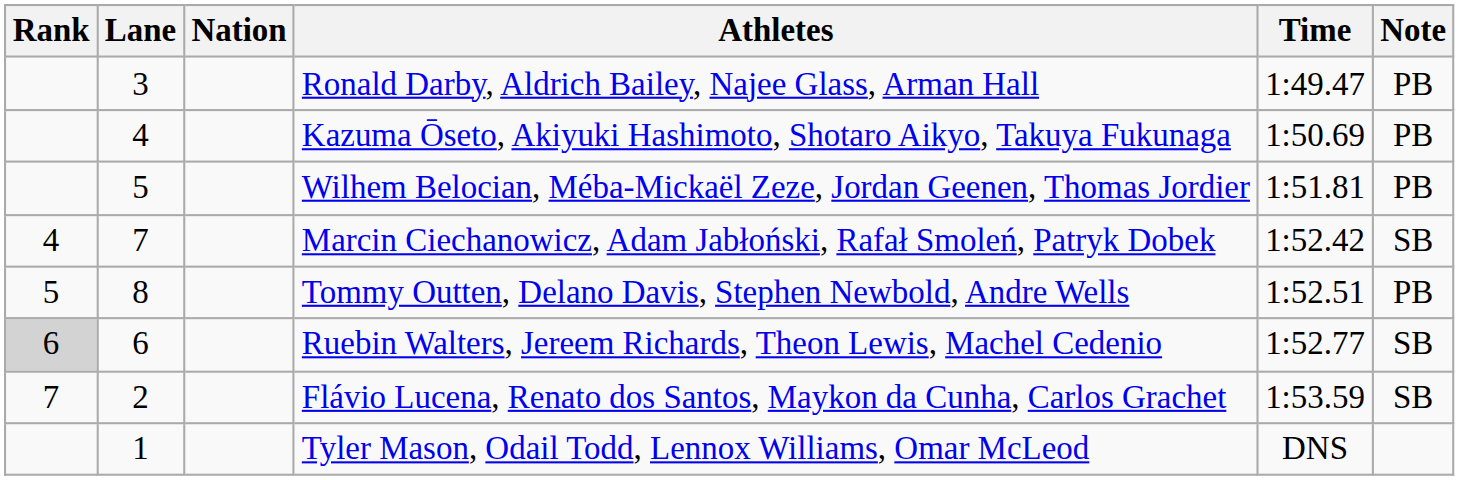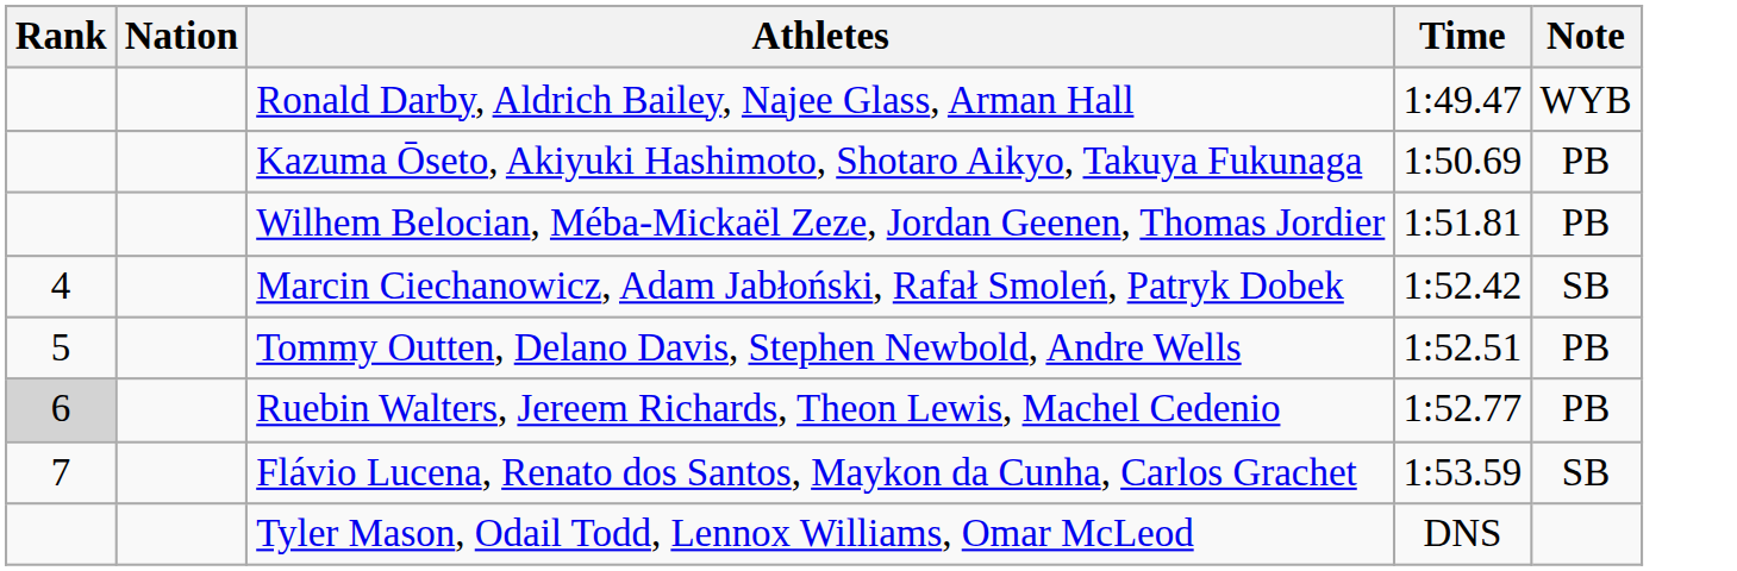 <table class="wikitable sortable" style="text-align:center">
 <tr>
 <th>Rank</th>
-<th>Lane</th>
 <th>Nation</th>
 <th>Athletes</th>
 <th>Time</th>
 <th>Note</th>
 </tr>
 <tr>
 <td></td>
-<td>3</td>
 <td align=left></td>
 <td align=left><a href='#'>Ronald Darby</a>, <a href='#'>Aldrich Bailey</a>, <a href='#'>Najee Glass</a>, <a href='#'>Arman Hall</a></td>
 <td>1:49.47</td>
-<td>PB</td>
+<td>WYB</td>
 </tr>
 <tr>
 <td></td>
-<td>4</td>
 <td align=left></td>
 <td align=left><a href='#'>Kazuma Ōseto</a>, <a href='#'>Akiyuki Hashimoto</a>, <a href='#'>Shotaro Aikyo</a>, <a href='#'>Takuya Fukunaga</a></td>
 <td>1:50.69</td>
 <td>PB</td>
 </tr>
 <tr>
 <td></td>
-<td>5</td>
 <td align=left></td>
 <td align=left><a href='#'>Wilhem Belocian</a>, <a href='#'>Méba-Mickaël Zeze</a>, <a href='#'>Jordan Geenen</a>, <a href='#'>Thomas Jordier</a></td>
 <td>1:51.81</td>
 <td>PB</td>
 </tr>
 <tr>
 <td>4</td>
-<td>7</td>
 <td align=left></td>
 <td align=left><a href='#'>Marcin Ciechanowicz</a>, <a href='#'>Adam Jabłoński</a>, <a href='#'>Rafał Smoleń</a>, <a href='#'>Patryk Dobek</a></td>
 <td>1:52.42</td>
 <td>SB</td>
 </tr>
 <tr>
 <td>5</td>
-<td>8</td>
 <td align=left></td>
 <td align=left><a href='#'>Tommy Outten</a>, <a href='#'>Delano Davis</a>, <a href='#'>Stephen Newbold</a>, <a href='#'>Andre Wells</a></td>
 <td>1:52.51</td>
 <td>PB</td>
 </tr>
 <tr>
 <td style="background: lightgrey;">6</td>
-<td>6</td>
 <td align=left></td>
 <td align=left><a href='#'>Ruebin Walters</a>, <a href='#'>Jereem Richards</a>, <a href='#'>Theon Lewis</a>, <a href='#'>Machel Cedenio</a></td>
 <td>1:52.77</td>
-<td>SB</td>
+<td>PB</td>
 </tr>
 <tr>
 <td>7</td>
-<td>2</td>
 <td align=left></td>
 <td align=left><a href='#'>Flávio Lucena</a>, <a href='#'>Renato dos Santos</a>, <a href='#'>Maykon da Cunha</a>, <a href='#'>Carlos Grachet</a></td>
 <td>1:53.59</td>
 <td>SB</td>
 </tr>
 <tr>
 <td></td>
-<td>1</td>
 <td align=left></td>
 <td align=left><a href='#'>Tyler Mason</a>, <a href='#'>Odail Todd</a>, <a href='#'>Lennox Williams</a>, <a href='#'>Omar McLeod</a></td>
 <td>DNS</td>
 <td></td>
 </tr>
 </table>
